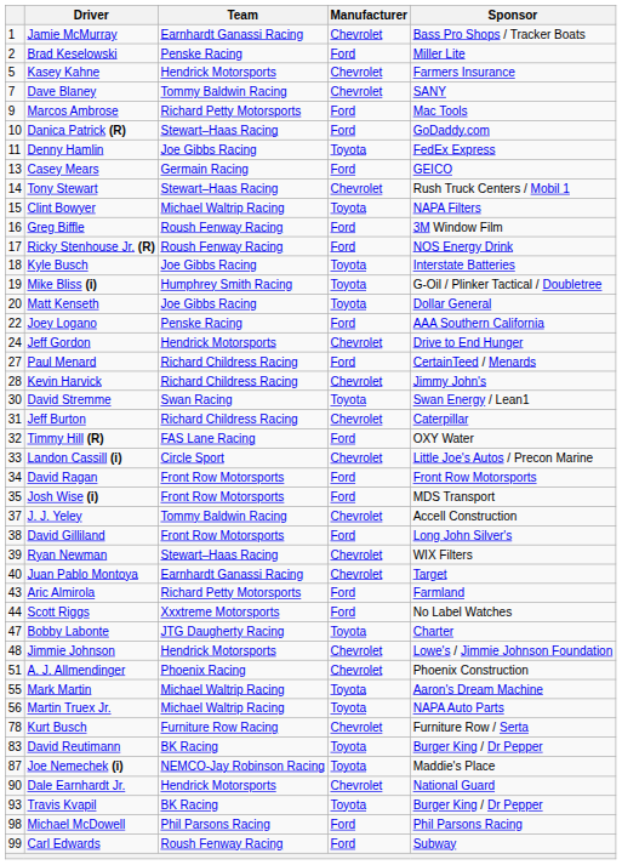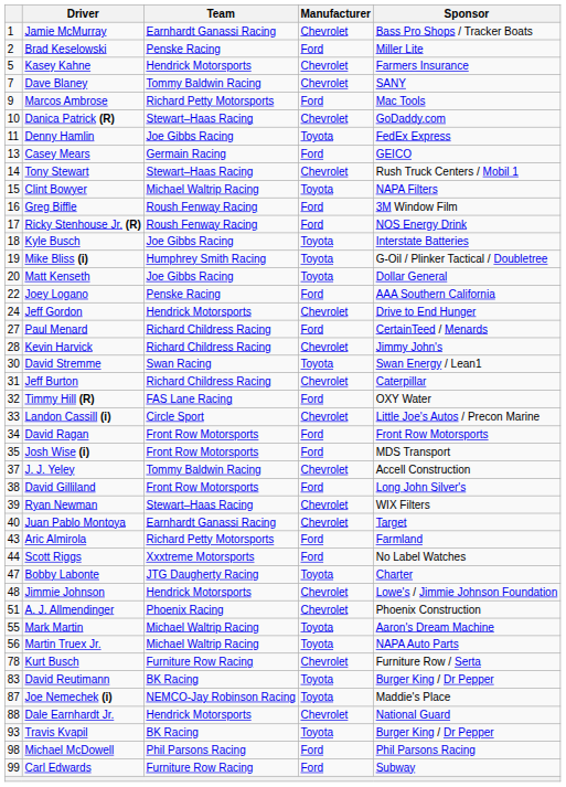 <table class="wikitable" style="font-size:95%">
 <tr>
 <th></th>
 <th>Driver</th>
 <th>Team</th>
 <th>Manufacturer</th>
 <th>Sponsor</th>
 </tr>
 <tr>
 <td>1</td>
 <td><a href='#'>Jamie McMurray</a></td>
 <td><a href='#'>Earnhardt Ganassi Racing</a></td>
 <td><a href='#'>Chevrolet</a></td>
 <td><a href='#'>Bass Pro Shops</a> / Tracker Boats</td>
 </tr>
 <tr>
 <td>2</td>
 <td><a href='#'>Brad Keselowski</a></td>
 <td><a href='#'>Penske Racing</a></td>
 <td><a href='#'>Ford</a></td>
 <td><a href='#'>Miller Lite</a></td>
 </tr>
 <tr>
 <td>5</td>
 <td><a href='#'>Kasey Kahne</a></td>
 <td><a href='#'>Hendrick Motorsports</a></td>
 <td><a href='#'>Chevrolet</a></td>
 <td><a href='#'>Farmers Insurance</a></td>
 </tr>
 <tr>
 <td>7</td>
 <td><a href='#'>Dave Blaney</a></td>
 <td><a href='#'>Tommy Baldwin Racing</a></td>
 <td><a href='#'>Chevrolet</a></td>
 <td><a href='#'>SANY</a></td>
 </tr>
 <tr>
 <td>9</td>
 <td><a href='#'>Marcos Ambrose</a></td>
 <td><a href='#'>Richard Petty Motorsports</a></td>
 <td><a href='#'>Ford</a></td>
 <td><a href='#'>Mac Tools</a></td>
 </tr>
 <tr>
 <td>10</td>
 <td><a href='#'>Danica Patrick</a> <strong>(R)</strong></td>
 <td><a href='#'>Stewart–Haas Racing</a></td>
-<td><a href='#'>Ford</a></td>
+<td><a href='#'>Chevrolet</a></td>
 <td><a href='#'>GoDaddy.com</a></td>
 </tr>
 <tr>
 <td>11</td>
 <td><a href='#'>Denny Hamlin</a></td>
 <td><a href='#'>Joe Gibbs Racing</a></td>
 <td><a href='#'>Toyota</a></td>
 <td><a href='#'>FedEx Express</a></td>
 </tr>
 <tr>
 <td>13</td>
 <td><a href='#'>Casey Mears</a></td>
 <td><a href='#'>Germain Racing</a></td>
 <td><a href='#'>Ford</a></td>
 <td><a href='#'>GEICO</a></td>
 </tr>
 <tr>
 <td>14</td>
 <td><a href='#'>Tony Stewart</a></td>
 <td><a href='#'>Stewart–Haas Racing</a></td>
 <td><a href='#'>Chevrolet</a></td>
 <td>Rush Truck Centers / <a href='#'>Mobil 1</a></td>
 </tr>
 <tr>
 <td>15</td>
 <td><a href='#'>Clint Bowyer</a></td>
 <td><a href='#'>Michael Waltrip Racing</a></td>
 <td><a href='#'>Toyota</a></td>
 <td><a href='#'>NAPA Filters</a></td>
 </tr>
 <tr>
 <td>16</td>
 <td><a href='#'>Greg Biffle</a></td>
 <td><a href='#'>Roush Fenway Racing</a></td>
 <td><a href='#'>Ford</a></td>
 <td><a href='#'>3M</a> Window Film</td>
 </tr>
 <tr>
 <td>17</td>
 <td><a href='#'>Ricky Stenhouse Jr.</a> <strong>(R)</strong></td>
 <td><a href='#'>Roush Fenway Racing</a></td>
 <td><a href='#'>Ford</a></td>
 <td><a href='#'>NOS Energy Drink</a></td>
 </tr>
 <tr>
 <td>18</td>
 <td><a href='#'>Kyle Busch</a></td>
 <td><a href='#'>Joe Gibbs Racing</a></td>
 <td><a href='#'>Toyota</a></td>
 <td><a href='#'>Interstate Batteries</a></td>
 </tr>
 <tr>
 <td>19</td>
 <td><a href='#'>Mike Bliss</a> <strong>(i)</strong></td>
 <td><a href='#'>Humphrey Smith Racing</a></td>
 <td><a href='#'>Toyota</a></td>
 <td>G-Oil / Plinker Tactical / <a href='#'>Doubletree</a></td>
 </tr>
 <tr>
 <td>20</td>
 <td><a href='#'>Matt Kenseth</a></td>
 <td><a href='#'>Joe Gibbs Racing</a></td>
 <td><a href='#'>Toyota</a></td>
 <td><a href='#'>Dollar General</a></td>
 </tr>
 <tr>
 <td>22</td>
 <td><a href='#'>Joey Logano</a></td>
 <td><a href='#'>Penske Racing</a></td>
 <td><a href='#'>Ford</a></td>
 <td><a href='#'>AAA Southern California</a></td>
 </tr>
 <tr>
 <td>24</td>
 <td><a href='#'>Jeff Gordon</a></td>
 <td><a href='#'>Hendrick Motorsports</a></td>
 <td><a href='#'>Chevrolet</a></td>
 <td><a href='#'>Drive to End Hunger</a></td>
 </tr>
 <tr>
 <td>27</td>
 <td><a href='#'>Paul Menard</a></td>
 <td><a href='#'>Richard Childress Racing</a></td>
 <td><a href='#'>Ford</a></td>
 <td><a href='#'>CertainTeed</a> / <a href='#'>Menards</a></td>
 </tr>
 <tr>
 <td>28</td>
 <td><a href='#'>Kevin Harvick</a></td>
 <td><a href='#'>Richard Childress Racing</a></td>
 <td><a href='#'>Chevrolet</a></td>
 <td><a href='#'>Jimmy John's</a></td>
 </tr>
 <tr>
 <td>30</td>
 <td><a href='#'>David Stremme</a></td>
 <td><a href='#'>Swan Racing</a></td>
 <td><a href='#'>Toyota</a></td>
 <td><a href='#'>Swan Energy</a> / Lean1</td>
 </tr>
 <tr>
 <td>31</td>
 <td><a href='#'>Jeff Burton</a></td>
 <td><a href='#'>Richard Childress Racing</a></td>
 <td><a href='#'>Chevrolet</a></td>
 <td><a href='#'>Caterpillar</a></td>
 </tr>
 <tr>
 <td>32</td>
 <td><a href='#'>Timmy Hill</a> <strong>(R)</strong></td>
 <td><a href='#'>FAS Lane Racing</a></td>
 <td><a href='#'>Ford</a></td>
 <td>OXY Water</td>
 </tr>
 <tr>
 <td>33</td>
 <td><a href='#'>Landon Cassill</a> <strong>(i)</strong></td>
 <td><a href='#'>Circle Sport</a></td>
 <td><a href='#'>Chevrolet</a></td>
 <td><a href='#'>Little Joe's Autos</a> / Precon Marine</td>
 </tr>
 <tr>
 <td>34</td>
 <td><a href='#'>David Ragan</a></td>
 <td><a href='#'>Front Row Motorsports</a></td>
 <td><a href='#'>Ford</a></td>
 <td><a href='#'>Front Row Motorsports</a></td>
 </tr>
 <tr>
 <td>35</td>
 <td><a href='#'>Josh Wise</a> <strong>(i)</strong></td>
 <td><a href='#'>Front Row Motorsports</a></td>
 <td><a href='#'>Ford</a></td>
 <td>MDS Transport</td>
 </tr>
 <tr>
 <td>37</td>
 <td><a href='#'>J. J. Yeley</a></td>
 <td><a href='#'>Tommy Baldwin Racing</a></td>
 <td><a href='#'>Chevrolet</a></td>
 <td>Accell Construction</td>
 </tr>
 <tr>
 <td>38</td>
 <td><a href='#'>David Gilliland</a></td>
 <td><a href='#'>Front Row Motorsports</a></td>
 <td><a href='#'>Ford</a></td>
 <td><a href='#'>Long John Silver's</a></td>
 </tr>
 <tr>
 <td>39</td>
 <td><a href='#'>Ryan Newman</a></td>
 <td><a href='#'>Stewart–Haas Racing</a></td>
 <td><a href='#'>Chevrolet</a></td>
 <td>WIX Filters</td>
 </tr>
 <tr>
 <td>40</td>
 <td><a href='#'>Juan Pablo Montoya</a></td>
 <td><a href='#'>Earnhardt Ganassi Racing</a></td>
 <td><a href='#'>Chevrolet</a></td>
 <td><a href='#'>Target</a></td>
 </tr>
 <tr>
 <td>43</td>
 <td><a href='#'>Aric Almirola</a></td>
 <td><a href='#'>Richard Petty Motorsports</a></td>
 <td><a href='#'>Ford</a></td>
 <td><a href='#'>Farmland</a></td>
 </tr>
 <tr>
 <td>44</td>
 <td><a href='#'>Scott Riggs</a></td>
 <td><a href='#'>Xxxtreme Motorsports</a></td>
 <td><a href='#'>Ford</a></td>
 <td>No Label Watches</td>
 </tr>
 <tr>
 <td>47</td>
 <td><a href='#'>Bobby Labonte</a></td>
 <td><a href='#'>JTG Daugherty Racing</a></td>
 <td><a href='#'>Toyota</a></td>
 <td><a href='#'>Charter</a></td>
 </tr>
 <tr>
 <td>48</td>
 <td><a href='#'>Jimmie Johnson</a></td>
 <td><a href='#'>Hendrick Motorsports</a></td>
 <td><a href='#'>Chevrolet</a></td>
 <td><a href='#'>Lowe's</a> / <a href='#'>Jimmie Johnson Foundation</a></td>
 </tr>
 <tr>
 <td>51</td>
 <td><a href='#'>A. J. Allmendinger</a></td>
 <td><a href='#'>Phoenix Racing</a></td>
 <td><a href='#'>Chevrolet</a></td>
 <td>Phoenix Construction</td>
 </tr>
 <tr>
 <td>55</td>
 <td><a href='#'>Mark Martin</a></td>
 <td><a href='#'>Michael Waltrip Racing</a></td>
 <td><a href='#'>Toyota</a></td>
 <td><a href='#'>Aaron's Dream Machine</a></td>
 </tr>
 <tr>
 <td>56</td>
 <td><a href='#'>Martin Truex Jr.</a></td>
 <td><a href='#'>Michael Waltrip Racing</a></td>
 <td><a href='#'>Toyota</a></td>
 <td><a href='#'>NAPA Auto Parts</a></td>
 </tr>
 <tr>
 <td>78</td>
 <td><a href='#'>Kurt Busch</a></td>
 <td><a href='#'>Furniture Row Racing</a></td>
 <td><a href='#'>Chevrolet</a></td>
 <td>Furniture Row / <a href='#'>Serta</a></td>
 </tr>
 <tr>
 <td>83</td>
 <td><a href='#'>David Reutimann</a></td>
 <td><a href='#'>BK Racing</a></td>
 <td><a href='#'>Toyota</a></td>
 <td><a href='#'>Burger King</a> / <a href='#'>Dr Pepper</a></td>
 </tr>
 <tr>
 <td>87</td>
 <td><a href='#'>Joe Nemechek</a> <strong>(i)</strong></td>
 <td><a href='#'>NEMCO-Jay Robinson Racing</a></td>
 <td><a href='#'>Toyota</a></td>
 <td>Maddie's Place</td>
 </tr>
 <tr>
-<td>90</td>
+<td>88</td>
 <td><a href='#'>Dale Earnhardt Jr.</a></td>
 <td><a href='#'>Hendrick Motorsports</a></td>
 <td><a href='#'>Chevrolet</a></td>
 <td><a href='#'>National Guard</a></td>
 </tr>
 <tr>
 <td>93</td>
 <td><a href='#'>Travis Kvapil</a></td>
 <td><a href='#'>BK Racing</a></td>
 <td><a href='#'>Toyota</a></td>
 <td><a href='#'>Burger King</a> / <a href='#'>Dr Pepper</a></td>
 </tr>
 <tr>
 <td>98</td>
 <td><a href='#'>Michael McDowell</a></td>
 <td><a href='#'>Phil Parsons Racing</a></td>
 <td><a href='#'>Ford</a></td>
 <td><a href='#'>Phil Parsons Racing</a></td>
 </tr>
 <tr>
 <td>99</td>
 <td><a href='#'>Carl Edwards</a></td>
-<td><a href='#'>Roush Fenway Racing</a></td>
+<td><a href='#'>Furniture Row Racing</a></td>
 <td><a href='#'>Ford</a></td>
 <td><a href='#'>Subway</a></td>
 </tr>
 <tr>
 <th colspan="5"></th>
 </tr>
 </table>
